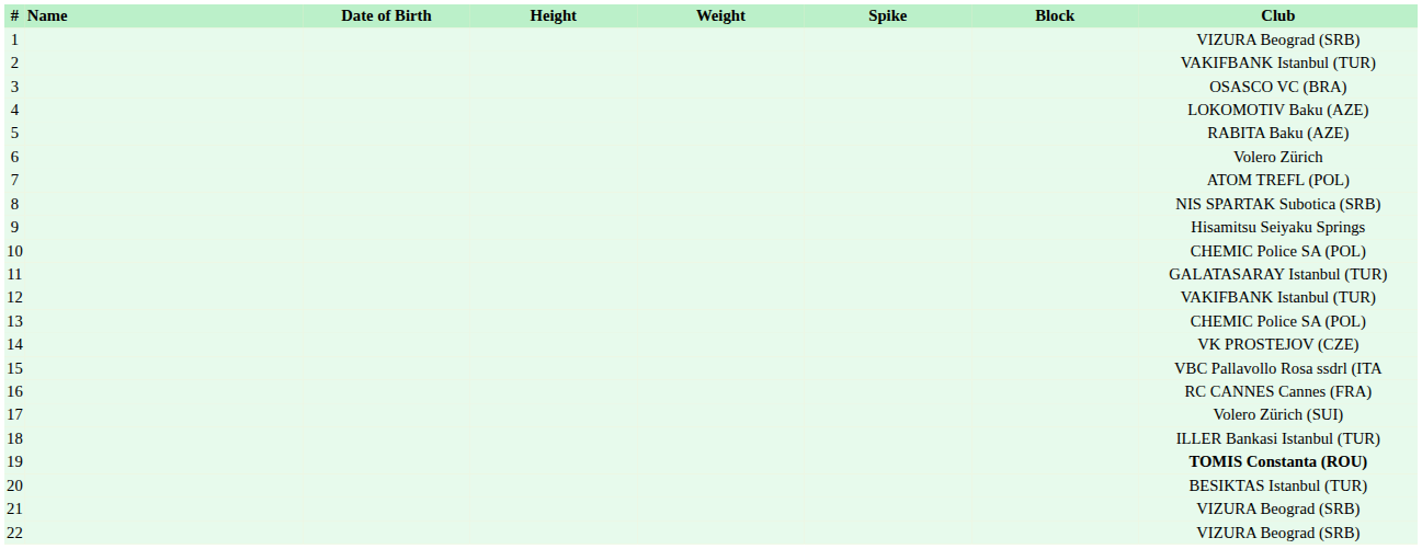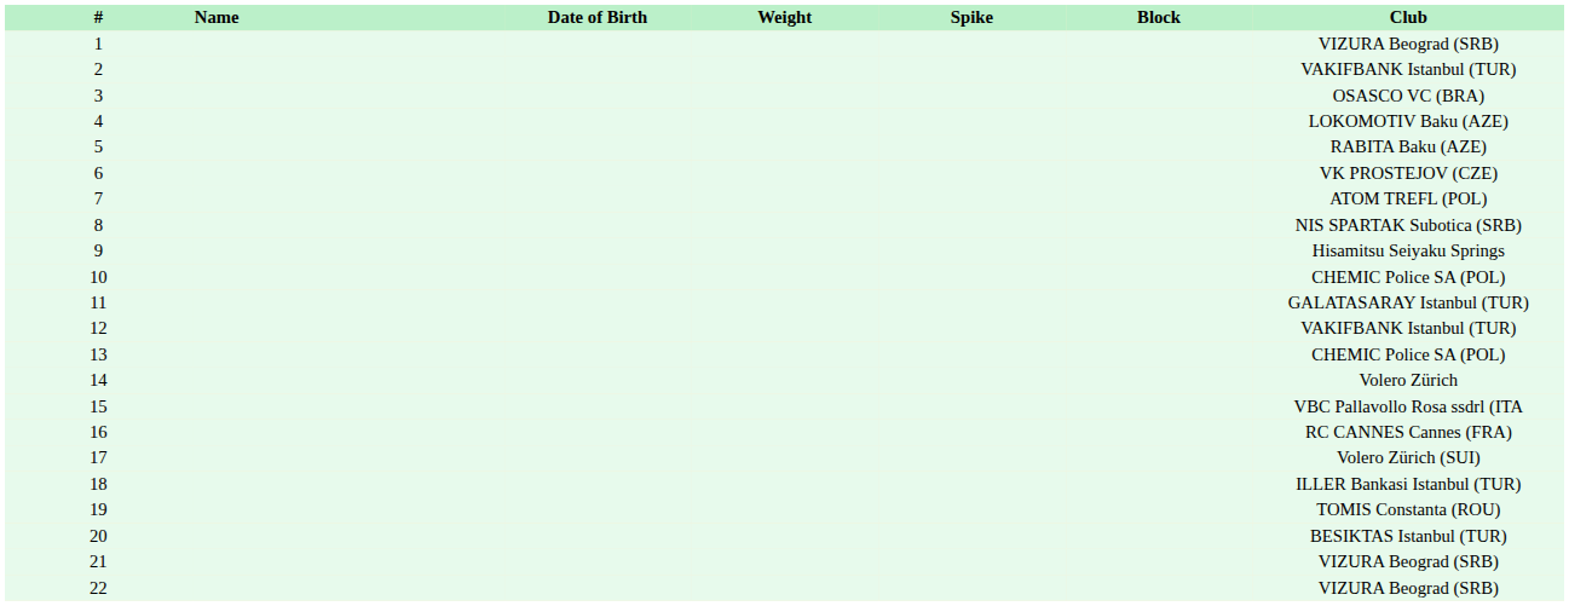 <table border=0 cellpadding=2 cellspacing=0  |- bgcolor=#FFECCE style="text-align:center; font-size:90%; width:100%">
 <tr bgcolor=#BBF0C9>
 <th>#</th>
 <th align=left width=20%>Name</th>
 <th width=12%>Date of Birth</th>
-<th width=12%>Height</th>
 <th width=12%>Weight</th>
 <th width=12%>Spike</th>
 <th width=12%>Block</th>
 <th width=20%>Club</th>
 </tr>
 <tr bgcolor=#E7FAEC>
 <td>1</td>
 <td align=left></td>
 <td align=right></td>
 <td></td>
 <td></td>
 <td></td>
-<td></td>
 <td>VIZURA Beograd (SRB)</td>
 </tr>
 <tr bgcolor=#E7FAEC>
 <td>2</td>
 <td align=left></td>
 <td align=right></td>
-<td></td>
 <td></td>
 <td></td>
 <td></td>
 <td>VAKIFBANK Istanbul (TUR)</td>
 </tr>
 <tr bgcolor=#E7FAEC>
 <td>3</td>
 <td align=left></td>
 <td align=right></td>
 <td></td>
 <td></td>
 <td></td>
-<td></td>
 <td>OSASCO VC (BRA)</td>
 </tr>
 <tr bgcolor=#E7FAEC>
 <td>4</td>
 <td align=left></td>
 <td align=right></td>
-<td></td>
 <td></td>
 <td></td>
 <td></td>
 <td>LOKOMOTIV Baku (AZE)</td>
 </tr>
 <tr bgcolor=#E7FAEC>
 <td>5</td>
 <td align=left></td>
 <td align=right></td>
 <td></td>
 <td></td>
 <td></td>
-<td></td>
 <td>RABITA Baku (AZE)</td>
 </tr>
 <tr bgcolor=#E7FAEC>
 <td>6</td>
 <td align=left></td>
 <td align=right></td>
 <td></td>
 <td></td>
 <td></td>
-<td></td>
-<td>Volero Zürich</td>
+<td>VK PROSTEJOV (CZE)</td>
 </tr>
 <tr bgcolor=#E7FAEC>
 <td>7</td>
 <td align=left></td>
 <td align=right></td>
-<td></td>
 <td></td>
 <td></td>
 <td></td>
 <td>ATOM TREFL (POL)</td>
 </tr>
 <tr bgcolor=#E7FAEC>
 <td>8</td>
 <td align=left></td>
 <td align=right></td>
 <td></td>
 <td></td>
 <td></td>
-<td></td>
 <td>NIS SPARTAK Subotica (SRB)</td>
 </tr>
 <tr bgcolor=#E7FAEC>
 <td>9</td>
 <td align=left></td>
 <td align=right></td>
-<td></td>
 <td></td>
 <td></td>
 <td></td>
 <td>Hisamitsu Seiyaku Springs</td>
 </tr>
 <tr bgcolor=#E7FAEC>
 <td>10</td>
 <td align=left></td>
 <td align=right></td>
 <td></td>
 <td></td>
 <td></td>
-<td></td>
 <td>CHEMIC Police SA (POL)</td>
 </tr>
 <tr bgcolor=#E7FAEC>
 <td>11</td>
 <td align=left></td>
 <td align=right></td>
-<td></td>
 <td></td>
 <td></td>
 <td></td>
 <td>GALATASARAY Istanbul (TUR)</td>
 </tr>
 <tr bgcolor=#E7FAEC>
 <td>12</td>
 <td align=left></td>
 <td align=right></td>
 <td></td>
 <td></td>
 <td></td>
-<td></td>
 <td>VAKIFBANK Istanbul (TUR)</td>
 </tr>
 <tr bgcolor=#E7FAEC>
 <td>13</td>
 <td align=left></td>
 <td align=right></td>
-<td></td>
 <td></td>
 <td></td>
 <td></td>
 <td>CHEMIC Police SA (POL)</td>
 </tr>
 <tr bgcolor=#E7FAEC>
 <td>14</td>
 <td align=left></td>
 <td align=right></td>
 <td></td>
 <td></td>
 <td></td>
-<td></td>
-<td>VK PROSTEJOV (CZE)</td>
+<td>Volero Zürich</td>
 </tr>
 <tr bgcolor=#E7FAEC>
 <td>15</td>
 <td align=left></td>
 <td align=right></td>
-<td></td>
 <td></td>
 <td></td>
 <td></td>
 <td>VBC Pallavollo Rosa ssdrl (ITA</td>
 </tr>
 <tr bgcolor=#E7FAEC>
 <td>16</td>
 <td align=left></td>
 <td align=right></td>
 <td></td>
 <td></td>
 <td></td>
-<td></td>
 <td>RC CANNES Cannes (FRA)</td>
 </tr>
 <tr bgcolor=#E7FAEC>
 <td>17</td>
 <td align=left></td>
 <td align=right></td>
-<td></td>
 <td></td>
 <td></td>
 <td></td>
 <td>Volero Zürich (SUI)</td>
 </tr>
 <tr bgcolor=#E7FAEC>
 <td>18</td>
 <td align=left></td>
 <td align=right></td>
 <td></td>
 <td></td>
 <td></td>
-<td></td>
 <td>ILLER Bankasi Istanbul (TUR)</td>
 </tr>
 <tr bgcolor=#E7FAEC>
 <td>19</td>
 <td align=left></td>
 <td align=right></td>
 <td></td>
 <td></td>
 <td></td>
-<td></td>
-<td><strong>TOMIS Constanta (ROU)</strong></td>
+<td>TOMIS Constanta (ROU)</td>
 </tr>
 <tr bgcolor=#E7FAEC>
 <td>20</td>
 <td align=left></td>
 <td align=right></td>
-<td></td>
 <td></td>
 <td></td>
 <td></td>
 <td>BESIKTAS Istanbul (TUR)</td>
 </tr>
 <tr bgcolor=#E7FAEC>
 <td>21</td>
 <td align=left></td>
 <td align=right></td>
 <td></td>
 <td></td>
 <td></td>
-<td></td>
 <td>VIZURA Beograd (SRB)</td>
 </tr>
 <tr bgcolor=#E7FAEC>
 <td>22</td>
 <td align=left></td>
 <td align=right></td>
 <td></td>
 <td></td>
 <td></td>
-<td></td>
 <td>VIZURA Beograd (SRB)</td>
 </tr>
 </table>
